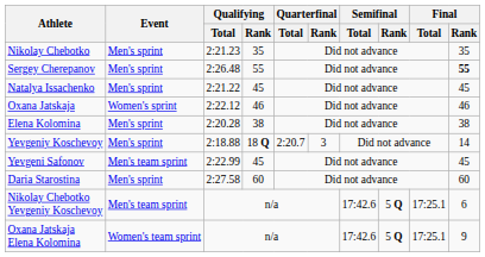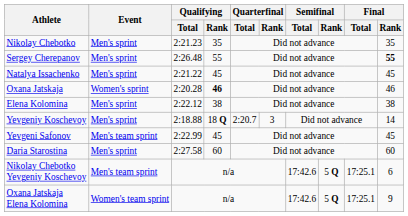 <table class="wikitable" style="font-size:90%">
 <tr>
 <th rowspan="2">Athlete</th>
 <th rowspan="2">Event</th>
 <th colspan="2">Qualifying</th>
 <th colspan="2">Quarterfinal</th>
 <th colspan="2">Semifinal</th>
 <th colspan="2">Final</th>
 </tr>
 <tr>
 <th>Total</th>
 <th>Rank</th>
 <th>Total</th>
 <th>Rank</th>
 <th>Total</th>
 <th>Rank</th>
 <th>Total</th>
 <th>Rank</th>
 </tr>
 <tr>
 <td><a href='#'>Nikolay Chebotko</a></td>
 <td><a href='#'>Men's sprint</a></td>
 <td align="center">2:21.23</td>
 <td align="center">35</td>
 <td colspan=5 align="center">Did not advance</td>
 <td align="center">35</td>
 </tr>
 <tr>
 <td><a href='#'>Sergey Cherepanov</a></td>
 <td><a href='#'>Men's sprint</a></td>
 <td align="center">2:26.48</td>
 <td align="center">55</td>
 <td colspan=5 align="center">Did not advance</td>
 <td align="center"><strong>55</strong></td>
 </tr>
 <tr>
 <td><a href='#'>Natalya Issachenko</a></td>
 <td><a href='#'>Men's sprint</a></td>
 <td align="center">2:21.22</td>
 <td align="center">45</td>
 <td colspan=5 align="center">Did not advance</td>
 <td align="center">45</td>
 </tr>
 <tr>
 <td><a href='#'>Oxana Jatskaja</a></td>
 <td><a href='#'>Women's sprint</a></td>
-<td align="center">2:22.12</td>
-<td align="center">46</td>
+<td align="center">2:20.28</td>
+<td align="center"><strong>46</strong></td>
 <td colspan=5 align="center">Did not advance</td>
 <td align="center">46</td>
 </tr>
 <tr>
 <td><a href='#'>Elena Kolomina</a></td>
 <td><a href='#'>Men's sprint</a></td>
-<td align="center">2:20.28</td>
+<td align="center">2:22.12</td>
 <td align="center">38</td>
 <td colspan=5 align="center">Did not advance</td>
 <td align="center">38</td>
 </tr>
 <tr>
 <td><a href='#'>Yevgeniy Koschevoy</a></td>
 <td><a href='#'>Men's sprint</a></td>
 <td align="center">2:18.88</td>
 <td align="center">18 <strong>Q</strong></td>
 <td align="center">2:20.7</td>
 <td align="center">3</td>
 <td colspan=3 align="center">Did not advance</td>
 <td align="center">14</td>
 </tr>
 <tr>
 <td><a href='#'>Yevgeni Safonov</a></td>
 <td><a href='#'>Men's team sprint</a></td>
 <td align="center">2:22.99</td>
 <td align="center">45</td>
 <td colspan=5 align="center">Did not advance</td>
 <td align="center">45</td>
 </tr>
 <tr>
 <td><a href='#'>Daria Starostina</a></td>
 <td><a href='#'>Men's sprint</a></td>
 <td align="center">2:27.58</td>
 <td align="center">60</td>
 <td colspan=5 align="center">Did not advance</td>
 <td align="center">60</td>
 </tr>
 <tr>
 <td><a href='#'>Nikolay Chebotko</a><br><a href='#'>Yevgeniy Koschevoy</a></td>
 <td><a href='#'>Men's team sprint</a></td>
 <td colspan=4 align="center">n/a</td>
 <td align="center">17:42.6</td>
 <td align="center">5 <strong>Q</strong></td>
 <td align="center">17:25.1</td>
 <td align="center">6</td>
 </tr>
 <tr>
 <td><a href='#'>Oxana Jatskaja</a><br><a href='#'>Elena Kolomina</a></td>
 <td><a href='#'>Women's team sprint</a></td>
 <td colspan=4 align="center">n/a</td>
 <td align="center">17:42.6</td>
 <td align="center">5 <strong>Q</strong></td>
 <td align="center">17:25.1</td>
 <td align="center">9</td>
 </tr>
 </table>
